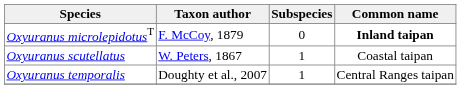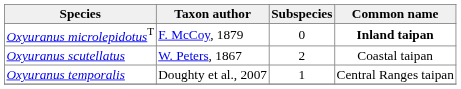 <table cellspacing=0 cellpadding=2 border=1 style="border-collapse: collapse;">
 <tr>
 <th bgcolor="#f0f0f0">Species</th>
 <th bgcolor="#f0f0f0">Taxon author</th>
 <th bgcolor="#f0f0f0">Subspecies</th>
 <th bgcolor="#f0f0f0">Common name</th>
 </tr>
 <tr>
 <td><em><a href='#'>Oxyuranus microlepidotus</a></em><span><sup>T</sup></span></td>
 <td><a href='#'>F. McCoy</a>, 1879</td>
 <td align="center">0</td>
 <td align="center"><strong>Inland taipan</strong></td>
 </tr>
 <tr>
 <td><em><a href='#'>Oxyuranus scutellatus</a></em></td>
 <td><a href='#'>W. Peters</a>, 1867</td>
-<td align="center">1</td>
+<td align="center">2</td>
 <td align="center">Coastal taipan</td>
 </tr>
 <tr>
 <td><em><a href='#'>Oxyuranus temporalis</a></em></td>
 <td>Doughty et al., 2007</td>
 <td align="center">1</td>
 <td align="center">Central Ranges taipan</td>
 </tr>
 <tr>
 </tr>
 </table>
